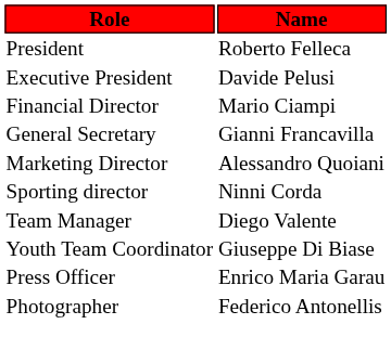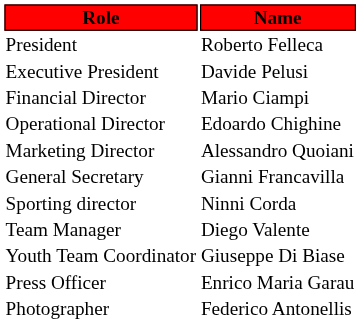 <table class="toccolours">
 <tr>
 <th style="background:#FF0000;color:#000000;border:1px solid #000000;">Role</th>
 <th style="background:#FF0000;color:#000000;border:1px solid #000000;">Name</th>
 </tr>
 <tr>
 <td>President</td>
 <td> Roberto Felleca</td>
 </tr>
 <tr>
 <td>Executive President</td>
 <td> Davide Pelusi</td>
 </tr>
 <tr>
 <td>Financial Director</td>
 <td> Mario Ciampi</td>
 </tr>
 <tr>
-<td>General Secretary</td>
-<td> Gianni Francavilla</td>
+<td>Operational Director</td>
+<td> Edoardo Chighine</td>
 </tr>
 <tr>
 <td>Marketing Director</td>
 <td> Alessandro Quoiani</td>
+</tr>
+<tr>
+<td>General Secretary</td>
+<td> Gianni Francavilla</td>
 </tr>
 <tr>
 <td>Sporting director</td>
 <td> Ninni Corda</td>
 </tr>
 <tr>
 <td>Team Manager</td>
 <td> Diego Valente</td>
 </tr>
 <tr>
 <td>Youth Team Coordinator</td>
 <td> Giuseppe Di Biase</td>
 </tr>
 <tr>
 <td>Press Officer</td>
 <td> Enrico Maria Garau</td>
 </tr>
 <tr>
 <td>Photographer</td>
 <td> Federico Antonellis</td>
 </tr>
 </table>
